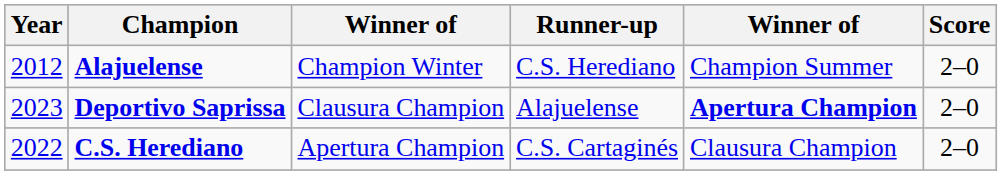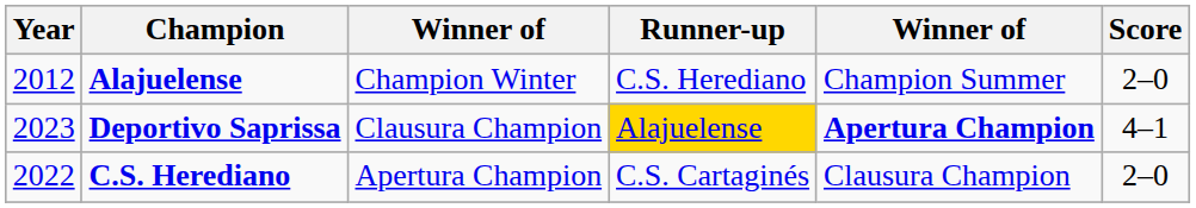 <table class="wikitable">
 <tr>
 <th>Year</th>
 <th>Champion</th>
 <th>Winner of</th>
 <th>Runner-up</th>
 <th>Winner of</th>
 <th>Score</th>
 </tr>
 <tr>
 <td><a href='#'>2012</a></td>
 <td><strong><a href='#'>Alajuelense</a></strong></td>
 <td><a href='#'>Champion Winter</a></td>
 <td><a href='#'>C.S. Herediano</a></td>
 <td><a href='#'>Champion Summer</a></td>
 <td align="center">2–0</td>
 </tr>
 <tr>
 <td><a href='#'>2023</a></td>
 <td><strong><a href='#'>Deportivo Saprissa</a></strong></td>
 <td><a href='#'>Clausura Champion</a></td>
-<td><a href='#'>Alajuelense</a></td>
+<td style="background: gold;"><a href='#'>Alajuelense</a></td>
 <td><strong><a href='#'>Apertura Champion</a></strong></td>
-<td align="center">2–0</td>
+<td align="center">4–1</td>
 </tr>
 <tr>
 <td><a href='#'>2022</a></td>
 <td><strong><a href='#'>C.S. Herediano</a></strong></td>
 <td><a href='#'>Apertura Champion</a></td>
 <td><a href='#'>C.S. Cartaginés</a></td>
 <td><a href='#'>Clausura Champion</a></td>
 <td align="center">2–0</td>
 </tr>
 </table>
